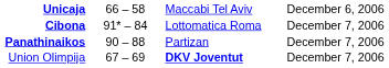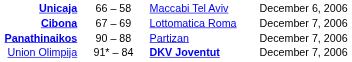 <table style="text-align:center">
 <tr>
 <th width=160></th>
 <th width=100></th>
 <th width=160></th>
 <th width=200></th>
 </tr>
 <tr>
 <td align=right><strong><a href='#'>Unicaja</a></strong> </td>
 <td>66 – 58</td>
 <td align=left> <a href='#'>Maccabi Tel Aviv</a></td>
 <td align=left>December 6, 2006</td>
 </tr>
 <tr>
 <td align=right><strong><a href='#'>Cibona</a></strong> </td>
-<td>91* – 84</td>
+<td>67 – 69</td>
 <td align=left> <a href='#'>Lottomatica Roma</a></td>
 <td align=left>December 7, 2006</td>
 </tr>
 <tr>
 <td align=right><strong><a href='#'>Panathinaikos</a></strong> </td>
 <td>90 – 88</td>
 <td align=left> <a href='#'>Partizan</a></td>
 <td align=left>December 7, 2006</td>
 </tr>
 <tr>
 <td align=right><a href='#'>Union Olimpija</a> </td>
-<td>67 – 69</td>
+<td>91* – 84</td>
 <td align=left> <strong><a href='#'>DKV Joventut</a></strong></td>
 <td align=left>December 7, 2006</td>
 </tr>
 </table>
